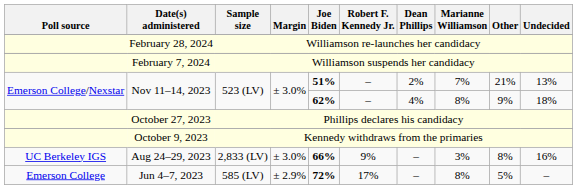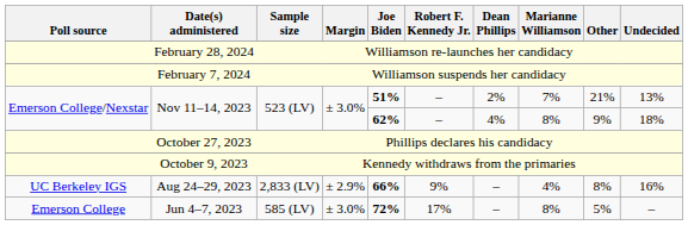 <table class="wikitable tpl-blanktable" style="font-size:90%;text-align:center;">
 <tr valign=bottom style="font-size:90%;">
 <th>Poll source</th>
 <th>Date(s)<br>administered</th>
 <th>Sample<br>size</th>
 <th>Margin<br></th>
 <th>Joe<br>Biden</th>
 <th>Robert F.<br>Kennedy Jr.</th>
 <th>Dean<br>Phillips</th>
 <th>Marianne<br>Williamson</th>
 <th>Other</th>
 <th>Undecided</th>
 </tr>
 <tr>
 </tr>
 <tr style=background:lightyellow>
 <td style=border-right-style:hidden></td>
 <td style=border-right-style:hidden>February 28, 2024</td>
 <td colspan=8>Williamson re-launches her candidacy</td>
 </tr>
 <tr>
 </tr>
 <tr style=background:lightyellow>
 <td style=border-right-style:hidden></td>
 <td style=border-right-style:hidden>February 7, 2024</td>
 <td colspan=8>Williamson suspends her candidacy</td>
 </tr>
 <tr>
 <td rowspan="2"><a href='#'>Emerson College</a>/<a href='#'>Nexstar</a></td>
 <td rowspan="2">Nov 11–14, 2023</td>
 <td rowspan="2">523 (LV)</td>
 <td rowspan="2">± 3.0%</td>
 <td><strong>51%</strong></td>
 <td>–</td>
 <td>2%</td>
 <td>7%</td>
 <td>21%</td>
 <td>13%</td>
 </tr>
 <tr>
 <td><strong>62%</strong></td>
 <td>–</td>
 <td>4%</td>
 <td>8%</td>
 <td>9%</td>
 <td>18%</td>
 </tr>
 <tr style=background:lightyellow>
 <td style=border-right-style:hidden></td>
 <td style=border-right-style:hidden>October 27, 2023</td>
 <td colspan=8>Phillips declares his candidacy</td>
 </tr>
 <tr>
 </tr>
 <tr style=background:lightyellow>
 <td style=border-right-style:hidden></td>
 <td style=border-right-style:hidden>October 9, 2023</td>
 <td colspan=8>Kennedy withdraws from the primaries</td>
 </tr>
 <tr>
 <td><a href='#'>UC Berkeley IGS</a></td>
 <td>Aug 24–29, 2023</td>
 <td>2,833 (LV)</td>
-<td>± 3.0%</td>
+<td>± 2.9%</td>
 <td><strong>66%</strong></td>
 <td>9%</td>
 <td>–</td>
-<td>3%</td>
+<td>4%</td>
 <td>8%</td>
 <td>16%</td>
 </tr>
 <tr>
 <td><a href='#'>Emerson College</a></td>
 <td>Jun 4–7, 2023</td>
 <td>585 (LV)</td>
-<td>± 2.9%</td>
+<td>± 3.0%</td>
 <td><strong>72%</strong></td>
 <td>17%</td>
 <td>–</td>
 <td>8%</td>
 <td>5%</td>
 <td>–</td>
 </tr>
 </table>
